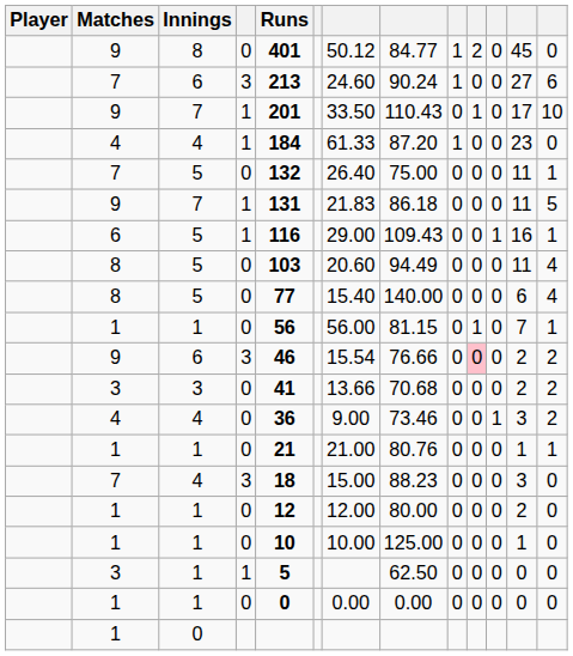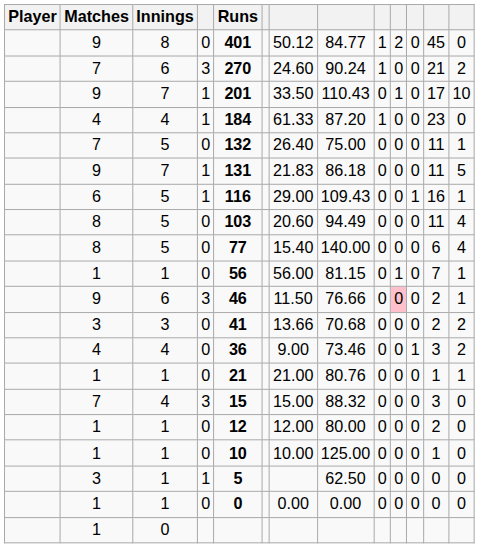 <table class="wikitable sortable" style="text-align:center">
 <tr>
 <th>Player</th>
 <th>Matches</th>
 <th>Innings</th>
 <th></th>
 <th>Runs</th>
 <th></th>
 <th></th>
 <th></th>
 <th></th>
 <th></th>
 <th></th>
 <th></th>
 <th></th>
 </tr>
 <tr>
 <td align="left"></td>
 <td>9</td>
 <td>8</td>
 <td>0</td>
 <td><strong>401</strong></td>
 <td></td>
 <td>50.12</td>
 <td>84.77</td>
 <td>1</td>
 <td>2</td>
 <td>0</td>
 <td>45</td>
 <td>0</td>
 </tr>
 <tr>
 <td align="left"></td>
 <td>7</td>
 <td>6</td>
 <td>3</td>
-<td><strong>213</strong></td>
+<td><strong>270</strong></td>
 <td></td>
 <td>24.60</td>
 <td>90.24</td>
 <td>1</td>
 <td>0</td>
 <td>0</td>
-<td>27</td>
-<td>6</td>
+<td>21</td>
+<td>2</td>
 </tr>
 <tr>
 <td align="left"></td>
 <td>9</td>
 <td>7</td>
 <td>1</td>
 <td><strong>201</strong></td>
 <td></td>
 <td>33.50</td>
 <td>110.43</td>
 <td>0</td>
 <td>1</td>
 <td>0</td>
 <td>17</td>
 <td>10</td>
 </tr>
 <tr>
 <td align="left"></td>
 <td>4</td>
 <td>4</td>
 <td>1</td>
 <td><strong>184</strong></td>
 <td></td>
 <td>61.33</td>
 <td>87.20</td>
 <td>1</td>
 <td>0</td>
 <td>0</td>
 <td>23</td>
 <td>0</td>
 </tr>
 <tr>
 <td align="left"></td>
 <td>7</td>
 <td>5</td>
 <td>0</td>
 <td><strong>132</strong></td>
 <td></td>
 <td>26.40</td>
 <td>75.00</td>
 <td>0</td>
 <td>0</td>
 <td>0</td>
 <td>11</td>
 <td>1</td>
 </tr>
 <tr>
 <td align="left"></td>
 <td>9</td>
 <td>7</td>
 <td>1</td>
 <td><strong>131</strong></td>
 <td></td>
 <td>21.83</td>
 <td>86.18</td>
 <td>0</td>
 <td>0</td>
 <td>0</td>
 <td>11</td>
 <td>5</td>
 </tr>
 <tr>
 <td align="left"></td>
 <td>6</td>
 <td>5</td>
 <td>1</td>
 <td><strong>116</strong></td>
 <td></td>
 <td>29.00</td>
 <td>109.43</td>
 <td>0</td>
 <td>0</td>
 <td>1</td>
 <td>16</td>
 <td>1</td>
 </tr>
 <tr>
 <td align="left"></td>
 <td>8</td>
 <td>5</td>
 <td>0</td>
 <td><strong>103</strong></td>
 <td></td>
 <td>20.60</td>
 <td>94.49</td>
 <td>0</td>
 <td>0</td>
 <td>0</td>
 <td>11</td>
 <td>4</td>
 </tr>
 <tr>
 <td align="left"></td>
 <td>8</td>
 <td>5</td>
 <td>0</td>
 <td><strong>77</strong></td>
 <td></td>
 <td>15.40</td>
 <td>140.00</td>
 <td>0</td>
 <td>0</td>
 <td>0</td>
 <td>6</td>
 <td>4</td>
 </tr>
 <tr>
 <td align="left"></td>
 <td>1</td>
 <td>1</td>
 <td>0</td>
 <td><strong>56</strong></td>
 <td></td>
 <td>56.00</td>
 <td>81.15</td>
 <td>0</td>
 <td>1</td>
 <td>0</td>
 <td>7</td>
 <td>1</td>
 </tr>
 <tr>
 <td align="left"></td>
 <td>9</td>
 <td>6</td>
 <td>3</td>
 <td><strong>46</strong></td>
 <td></td>
-<td>15.54</td>
+<td>11.50</td>
 <td>76.66</td>
 <td>0</td>
 <td style="background: pink;">0</td>
 <td>0</td>
 <td>2</td>
-<td>2</td>
+<td>1</td>
 </tr>
 <tr>
 <td align="left"></td>
 <td>3</td>
 <td>3</td>
 <td>0</td>
 <td><strong>41</strong></td>
 <td></td>
 <td>13.66</td>
 <td>70.68</td>
 <td>0</td>
 <td>0</td>
 <td>0</td>
 <td>2</td>
 <td>2</td>
 </tr>
 <tr>
 <td align="left"></td>
 <td>4</td>
 <td>4</td>
 <td>0</td>
 <td><strong>36</strong></td>
 <td></td>
 <td>9.00</td>
 <td>73.46</td>
 <td>0</td>
 <td>0</td>
 <td>1</td>
 <td>3</td>
 <td>2</td>
 </tr>
 <tr>
 <td align="left"></td>
 <td>1</td>
 <td>1</td>
 <td>0</td>
 <td><strong>21</strong></td>
 <td></td>
 <td>21.00</td>
 <td>80.76</td>
 <td>0</td>
 <td>0</td>
 <td>0</td>
 <td>1</td>
 <td>1</td>
 </tr>
 <tr>
 <td align="left"></td>
 <td>7</td>
 <td>4</td>
 <td>3</td>
-<td><strong>18</strong></td>
+<td><strong>15</strong></td>
 <td></td>
 <td>15.00</td>
-<td>88.23</td>
+<td>88.32</td>
 <td>0</td>
 <td>0</td>
 <td>0</td>
 <td>3</td>
 <td>0</td>
 </tr>
 <tr>
 <td align="left"></td>
 <td>1</td>
 <td>1</td>
 <td>0</td>
 <td><strong>12</strong></td>
 <td></td>
 <td>12.00</td>
 <td>80.00</td>
 <td>0</td>
 <td>0</td>
 <td>0</td>
 <td>2</td>
 <td>0</td>
 </tr>
 <tr>
 <td align="left"></td>
 <td>1</td>
 <td>1</td>
 <td>0</td>
 <td><strong>10</strong></td>
 <td></td>
 <td>10.00</td>
 <td>125.00</td>
 <td>0</td>
 <td>0</td>
 <td>0</td>
 <td>1</td>
 <td>0</td>
 </tr>
 <tr>
 <td align="left"></td>
 <td>3</td>
 <td>1</td>
 <td>1</td>
 <td><strong>5</strong></td>
 <td></td>
 <td></td>
 <td>62.50</td>
 <td>0</td>
 <td>0</td>
 <td>0</td>
 <td>0</td>
 <td>0</td>
 </tr>
 <tr>
 <td align="left"></td>
 <td>1</td>
 <td>1</td>
 <td>0</td>
 <td><strong>0</strong></td>
 <td></td>
 <td>0.00</td>
 <td>0.00</td>
 <td>0</td>
 <td>0</td>
 <td>0</td>
 <td>0</td>
 <td>0</td>
 </tr>
 <tr>
 <td align="left"></td>
 <td>1</td>
 <td>0</td>
 <td></td>
 <td><strong></strong></td>
 <td></td>
 <td></td>
 <td></td>
 <td></td>
 <td></td>
 <td></td>
 <td></td>
 <td></td>
 </tr>
 </table>
